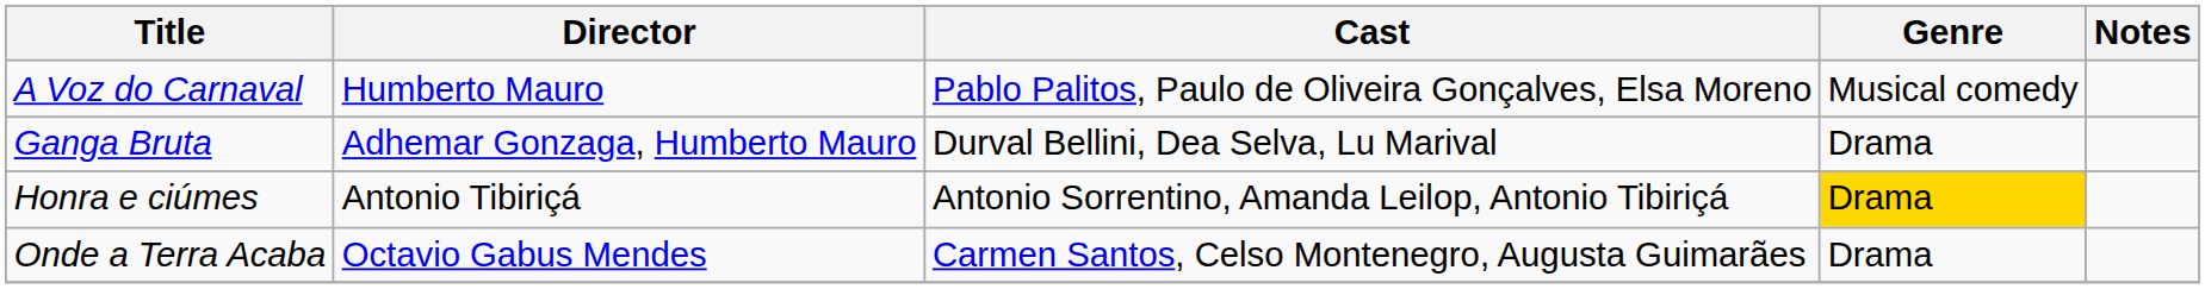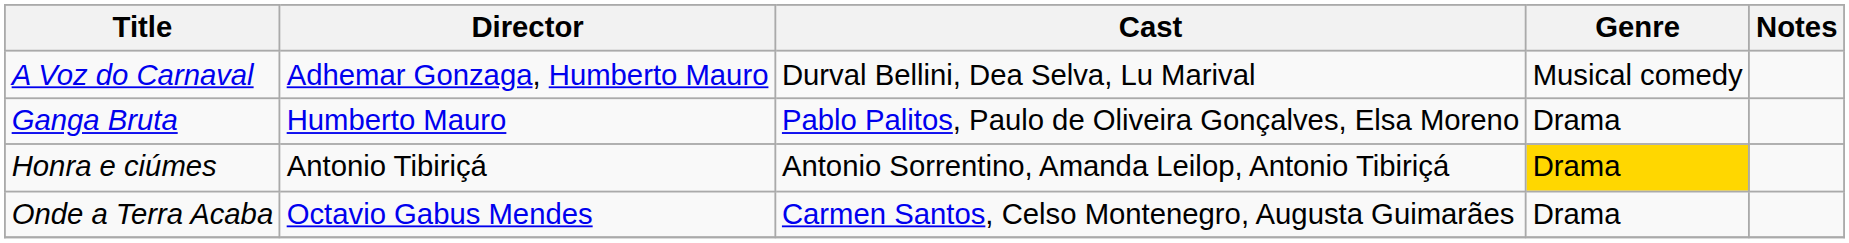 <table class="wikitable">
 <tr>
 <th>Title</th>
 <th>Director</th>
 <th>Cast</th>
 <th>Genre</th>
 <th>Notes</th>
 </tr>
 <tr>
 <td><em><a href='#'>A Voz do Carnaval</a></em></td>
-<td><a href='#'>Humberto Mauro </a></td>
-<td><a href='#'>Pablo Palitos</a>, Paulo de Oliveira Gonçalves, Elsa Moreno</td>
+<td><a href='#'>Adhemar Gonzaga</a>, <a href='#'>Humberto Mauro</a></td>
+<td>Durval Bellini, Dea Selva, Lu Marival</td>
 <td>Musical comedy</td>
 <td></td>
 </tr>
 <tr>
 <td><em><a href='#'>Ganga Bruta</a></em></td>
-<td><a href='#'>Adhemar Gonzaga</a>, <a href='#'>Humberto Mauro</a></td>
-<td>Durval Bellini, Dea Selva, Lu Marival</td>
+<td><a href='#'>Humberto Mauro </a></td>
+<td><a href='#'>Pablo Palitos</a>, Paulo de Oliveira Gonçalves, Elsa Moreno</td>
 <td>Drama</td>
 <td></td>
 </tr>
 <tr>
 <td><em>Honra e ciúmes</em></td>
 <td>Antonio Tibiriçá</td>
 <td>Antonio Sorrentino, Amanda Leilop, Antonio Tibiriçá</td>
 <td style="background: gold;">Drama</td>
 <td></td>
 </tr>
 <tr>
 <td><em>Onde a Terra Acaba</em></td>
 <td><a href='#'>Octavio Gabus Mendes</a></td>
 <td><a href='#'>Carmen Santos</a>, Celso Montenegro, Augusta Guimarães</td>
 <td>Drama</td>
 <td></td>
 </tr>
 <tr>
 </tr>
 </table>
